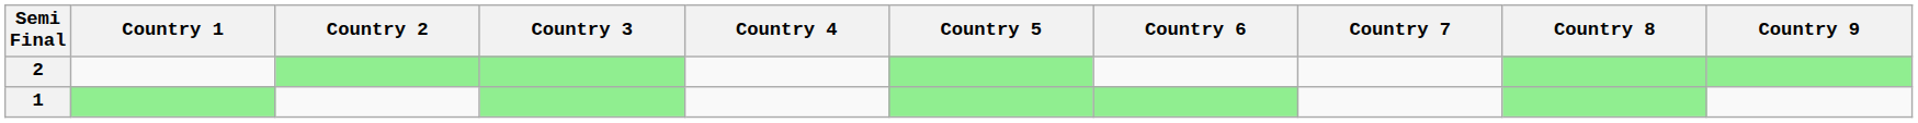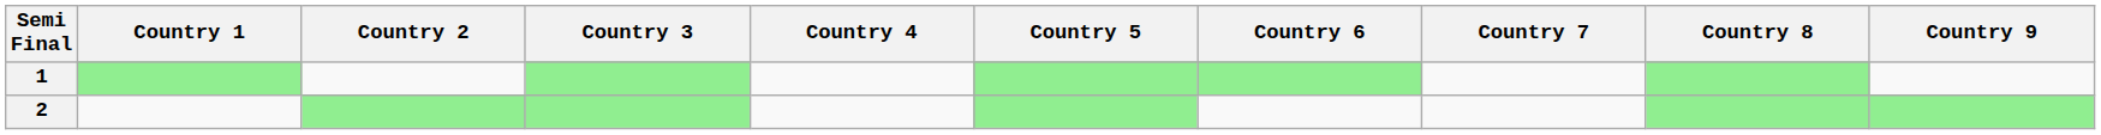 <table class="wikitable" style="font-size: 95%;">
 <tr>
 <th>Semi Final</th>
 <th width="160">Country 1</th>
 <th width="160">Country 2</th>
 <th width="160">Country 3</th>
 <th width="160">Country 4</th>
 <th width="160">Country 5</th>
 <th width="160">Country 6</th>
 <th width="160">Country 7</th>
 <th width="160">Country 8</th>
 <th width="160">Country 9</th>
 </tr>
 <tr>
+<th>1</th>
+<td bgcolor="lightgreen"></td>
+<td></td>
+<td bgcolor="lightgreen"></td>
+<td></td>
+<td bgcolor="lightgreen"></td>
+<td bgcolor="lightgreen"></td>
+<td></td>
+<td bgcolor="lightgreen"></td>
+<td></td>
+</tr>
+<tr>
 <th>2</th>
 <td></td>
 <td bgcolor="lightgreen"></td>
 <td bgcolor="lightgreen"></td>
 <td></td>
 <td bgcolor="lightgreen"></td>
 <td></td>
 <td></td>
 <td bgcolor="lightgreen"></td>
 <td bgcolor="lightgreen"></td>
 </tr>
-<tr>
-<th>1</th>
-<td bgcolor="lightgreen"></td>
-<td></td>
-<td bgcolor="lightgreen"></td>
-<td></td>
-<td bgcolor="lightgreen"></td>
-<td bgcolor="lightgreen"></td>
-<td></td>
-<td bgcolor="lightgreen"></td>
-<td></td>
-</tr>
 </table>
